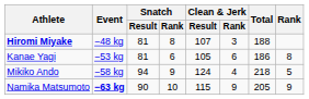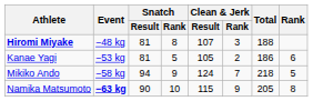 <table class="wikitable" style="font-size:90%">
 <tr>
 <th rowspan="2">Athlete</th>
 <th rowspan="2">Event</th>
 <th colspan="2">Snatch</th>
 <th colspan="2">Clean & Jerk</th>
 <th rowspan="2">Total</th>
 <th rowspan="2">Rank</th>
 </tr>
 <tr style="font-size:95%">
 <th>Result</th>
 <th>Rank</th>
 <th>Result</th>
 <th>Rank</th>
 </tr>
 <tr align=center>
 <td align=left><strong><a href='#'>Hiromi Miyake</a></strong></td>
 <td align=left><a href='#'>−48 kg</a></td>
 <td>81</td>
 <td>8</td>
 <td>107</td>
 <td>3</td>
 <td>188</td>
 <td></td>
 </tr>
 <tr align=center>
 <td align=left><a href='#'>Kanae Yagi</a></td>
 <td align=left><a href='#'>−53 kg</a></td>
 <td>81</td>
+<td>5</td>
+<td>105</td>
+<td>2</td>
+<td>186</td>
 <td>6</td>
-<td>105</td>
-<td>6</td>
-<td>186</td>
-<td>8</td>
 </tr>
 <tr align=center>
 <td align=left><a href='#'>Mikiko Ando</a></td>
 <td align=left><a href='#'>−58 kg</a></td>
 <td>94</td>
 <td>9</td>
 <td>124</td>
-<td>4</td>
+<td>7</td>
 <td>218</td>
 <td>5</td>
 </tr>
 <tr align=center>
 <td align=left><a href='#'>Namika Matsumoto</a></td>
 <td align=left><strong><a href='#'>−63 kg</a></strong></td>
 <td>90</td>
 <td>10</td>
 <td>115</td>
 <td>9</td>
 <td>205</td>
-<td>9</td>
+<td>8</td>
 </tr>
 </table>
